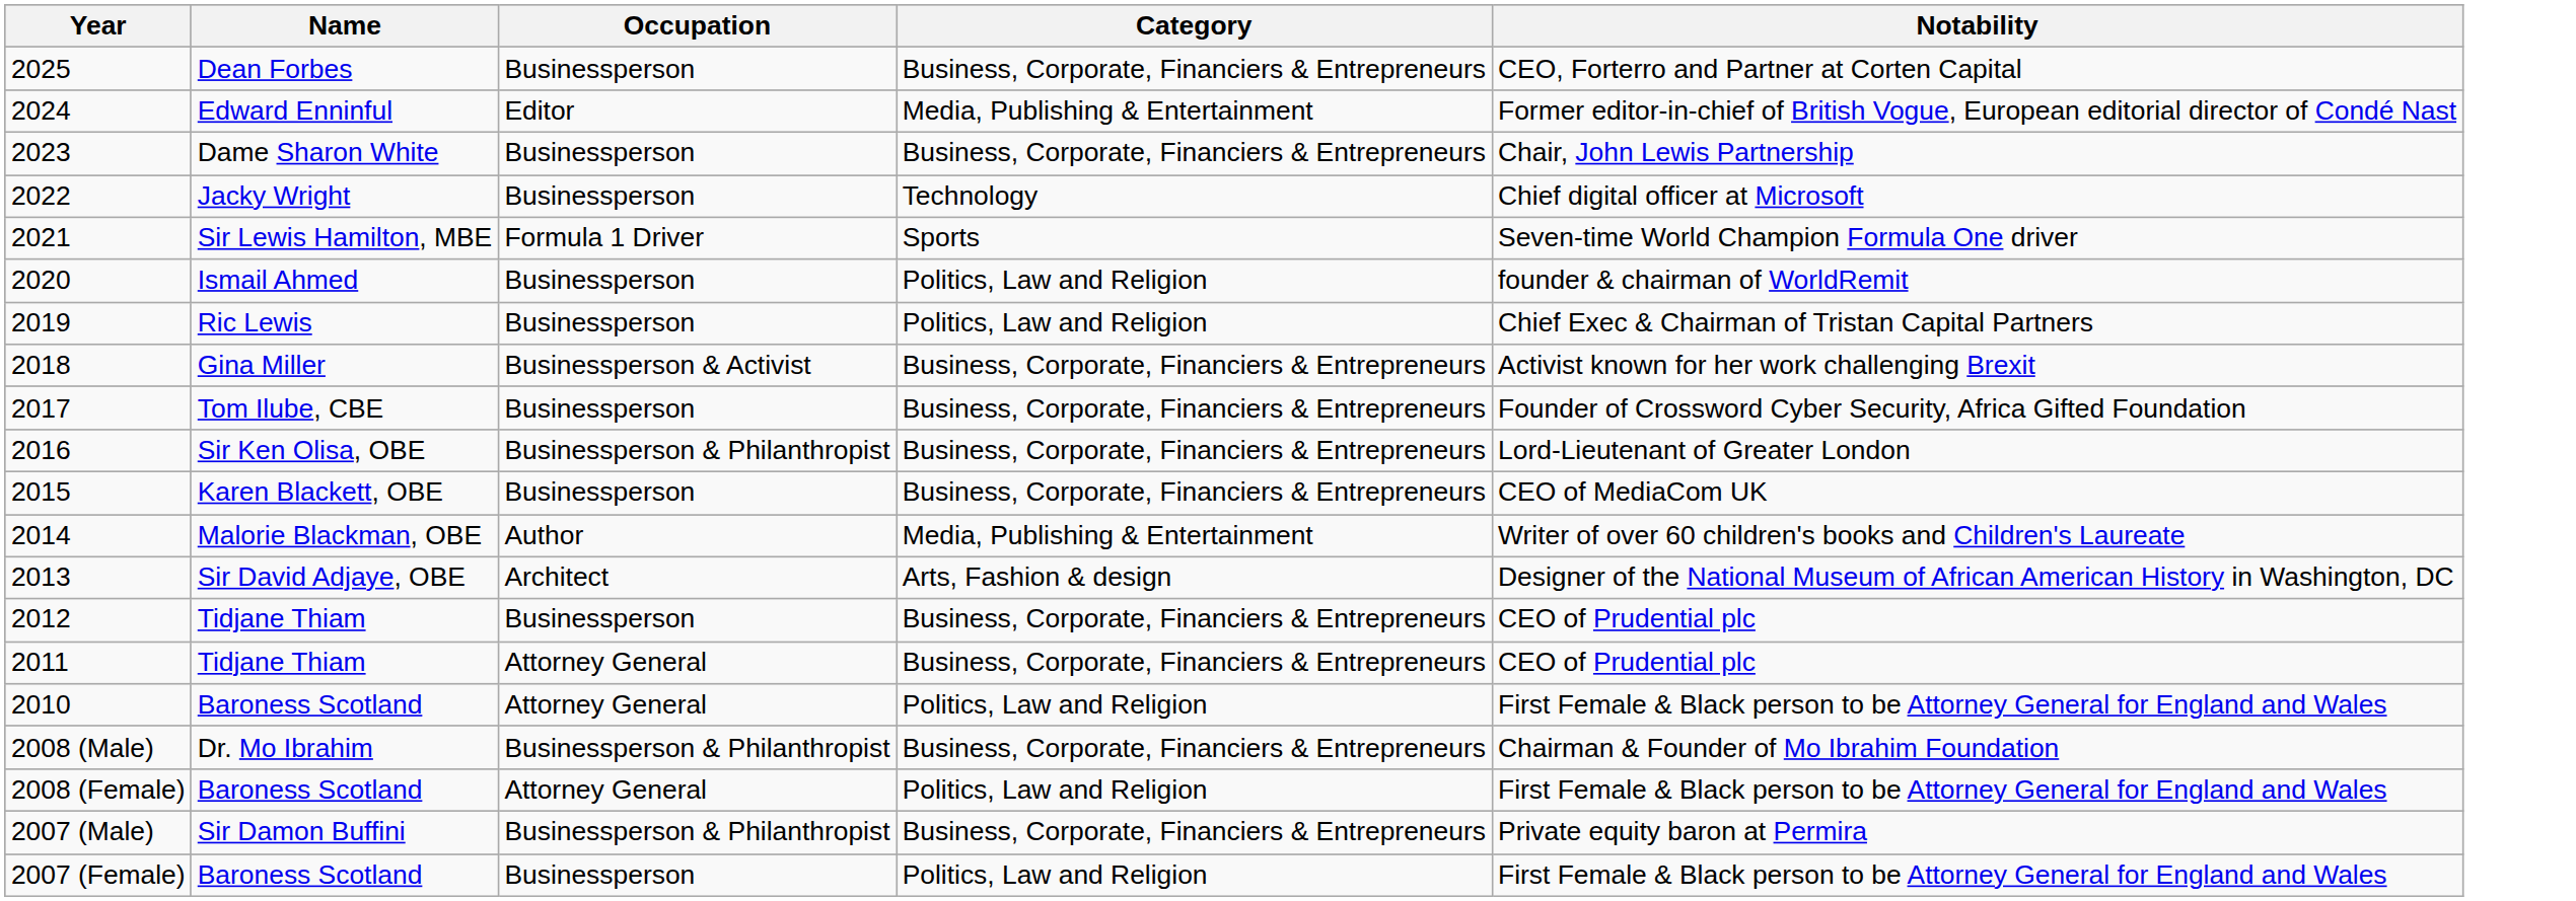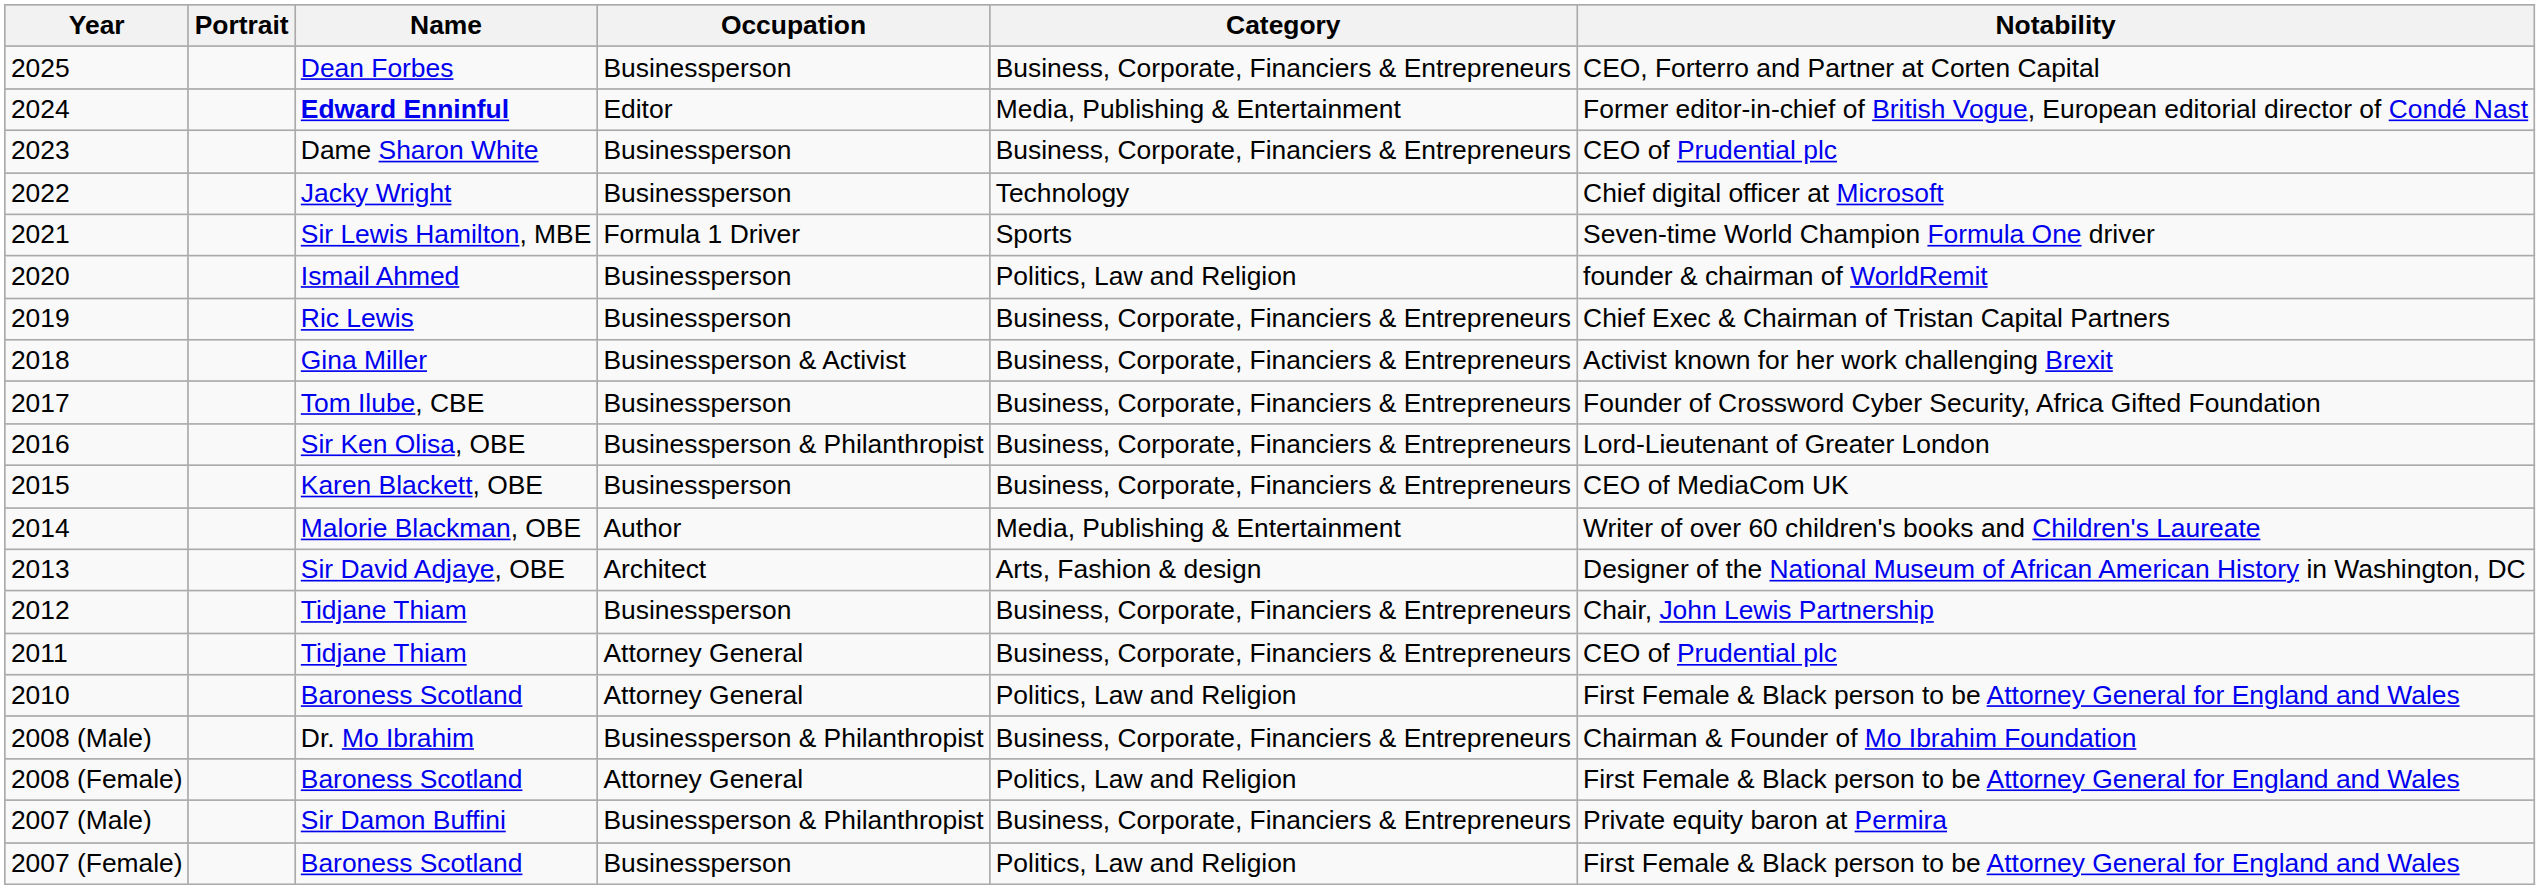 <table class="wikitable">
 <tr>
 <th>Year</th>
+<th>Portrait</th>
 <th>Name</th>
 <th>Occupation</th>
 <th>Category</th>
 <th>Notability</th>
 </tr>
 <tr>
 <td>2025</td>
+<td></td>
 <td><a href='#'>Dean Forbes</a></td>
 <td>Businessperson</td>
 <td>Business, Corporate, Financiers & Entrepreneurs</td>
 <td>CEO, Forterro and Partner at Corten Capital</td>
 </tr>
 <tr>
 <td>2024</td>
-<td><a href='#'>Edward Enninful</a></td>
+<td></td>
+<td><strong><a href='#'>Edward Enninful</a></strong></td>
 <td>Editor</td>
 <td>Media, Publishing & Entertainment</td>
 <td>Former editor-in-chief of <a href='#'>British Vogue</a>, European editorial director of <a href='#'>Condé Nast</a></td>
 </tr>
 <tr>
 <td>2023</td>
+<td></td>
 <td>Dame <a href='#'>Sharon White</a></td>
 <td>Businessperson</td>
 <td>Business, Corporate, Financiers & Entrepreneurs</td>
-<td>Chair, <a href='#'>John Lewis Partnership</a></td>
+<td>CEO of <a href='#'>Prudential plc</a></td>
 </tr>
 <tr>
 <td>2022</td>
+<td></td>
 <td><a href='#'>Jacky Wright</a></td>
 <td>Businessperson</td>
 <td>Technology</td>
 <td>Chief digital officer at <a href='#'>Microsoft</a></td>
 </tr>
 <tr>
 <td>2021</td>
+<td></td>
 <td><a href='#'>Sir Lewis Hamilton</a>, MBE</td>
 <td>Formula 1 Driver</td>
 <td>Sports</td>
 <td>Seven-time World Champion <a href='#'>Formula One</a> driver</td>
 </tr>
 <tr>
 <td>2020</td>
+<td></td>
 <td><a href='#'>Ismail Ahmed</a></td>
 <td>Businessperson</td>
 <td>Politics, Law and Religion</td>
 <td>founder & chairman of <a href='#'>WorldRemit</a></td>
 </tr>
 <tr>
 <td>2019</td>
+<td></td>
 <td><a href='#'>Ric Lewis</a></td>
 <td>Businessperson</td>
-<td>Politics, Law and Religion</td>
+<td>Business, Corporate, Financiers & Entrepreneurs</td>
 <td>Chief Exec & Chairman of Tristan Capital Partners</td>
 </tr>
 <tr>
 <td>2018</td>
+<td></td>
 <td><a href='#'>Gina Miller</a></td>
 <td>Businessperson & Activist</td>
 <td>Business, Corporate, Financiers & Entrepreneurs</td>
 <td>Activist known for her work challenging <a href='#'>Brexit</a></td>
 </tr>
 <tr>
 <td>2017</td>
+<td></td>
 <td><a href='#'>Tom Ilube</a>, CBE</td>
 <td>Businessperson</td>
 <td>Business, Corporate, Financiers & Entrepreneurs</td>
 <td>Founder of Crossword Cyber Security, Africa Gifted Foundation</td>
 </tr>
 <tr>
 <td>2016</td>
+<td></td>
 <td><a href='#'>Sir Ken Olisa</a>, OBE</td>
 <td>Businessperson & Philanthropist</td>
 <td>Business, Corporate, Financiers & Entrepreneurs</td>
 <td>Lord-Lieutenant of Greater London</td>
 </tr>
 <tr>
 <td>2015</td>
+<td></td>
 <td><a href='#'>Karen Blackett</a>, OBE</td>
 <td>Businessperson</td>
 <td>Business, Corporate, Financiers & Entrepreneurs</td>
 <td>CEO of MediaCom UK</td>
 </tr>
 <tr>
 <td>2014</td>
+<td></td>
 <td><a href='#'>Malorie Blackman</a>, OBE</td>
 <td>Author</td>
 <td>Media, Publishing & Entertainment</td>
 <td>Writer of over 60 children's books and <a href='#'>Children's Laureate</a></td>
 </tr>
 <tr>
 <td>2013</td>
+<td></td>
 <td><a href='#'>Sir David Adjaye</a>, OBE</td>
 <td>Architect</td>
 <td>Arts, Fashion & design</td>
 <td>Designer of the <a href='#'>National Museum of African American History</a> in Washington, DC</td>
 </tr>
 <tr>
 <td>2012</td>
+<td></td>
 <td><a href='#'>Tidjane Thiam</a></td>
 <td>Businessperson</td>
 <td>Business, Corporate, Financiers & Entrepreneurs</td>
-<td>CEO of <a href='#'>Prudential plc</a></td>
+<td>Chair, <a href='#'>John Lewis Partnership</a></td>
 </tr>
 <tr>
 <td>2011</td>
+<td></td>
 <td><a href='#'>Tidjane Thiam</a></td>
 <td>Attorney General</td>
 <td>Business, Corporate, Financiers & Entrepreneurs</td>
 <td>CEO of <a href='#'>Prudential plc</a></td>
 </tr>
 <tr>
 <td>2010</td>
+<td></td>
 <td><a href='#'>Baroness Scotland</a></td>
 <td>Attorney General</td>
 <td>Politics, Law and Religion</td>
 <td>First Female & Black person to be <a href='#'>Attorney General for England and Wales</a></td>
 </tr>
 <tr>
 <td>2008 (Male)</td>
+<td></td>
 <td>Dr. <a href='#'>Mo Ibrahim</a></td>
 <td>Businessperson & Philanthropist</td>
 <td>Business, Corporate, Financiers & Entrepreneurs</td>
 <td>Chairman & Founder of <a href='#'>Mo Ibrahim Foundation</a></td>
 </tr>
 <tr>
 <td>2008 (Female)</td>
+<td></td>
 <td><a href='#'>Baroness Scotland</a></td>
 <td>Attorney General</td>
 <td>Politics, Law and Religion</td>
 <td>First Female & Black person to be <a href='#'>Attorney General for England and Wales</a></td>
 </tr>
 <tr>
 <td>2007 (Male)</td>
+<td></td>
 <td><a href='#'>Sir Damon Buffini</a></td>
 <td>Businessperson & Philanthropist</td>
 <td>Business, Corporate, Financiers & Entrepreneurs</td>
 <td>Private equity baron at <a href='#'>Permira</a></td>
 </tr>
 <tr>
 <td>2007 (Female)</td>
+<td></td>
 <td><a href='#'>Baroness Scotland</a></td>
 <td>Businessperson</td>
 <td>Politics, Law and Religion</td>
 <td>First Female & Black person to be <a href='#'>Attorney General for England and Wales</a></td>
 </tr>
 </table>
